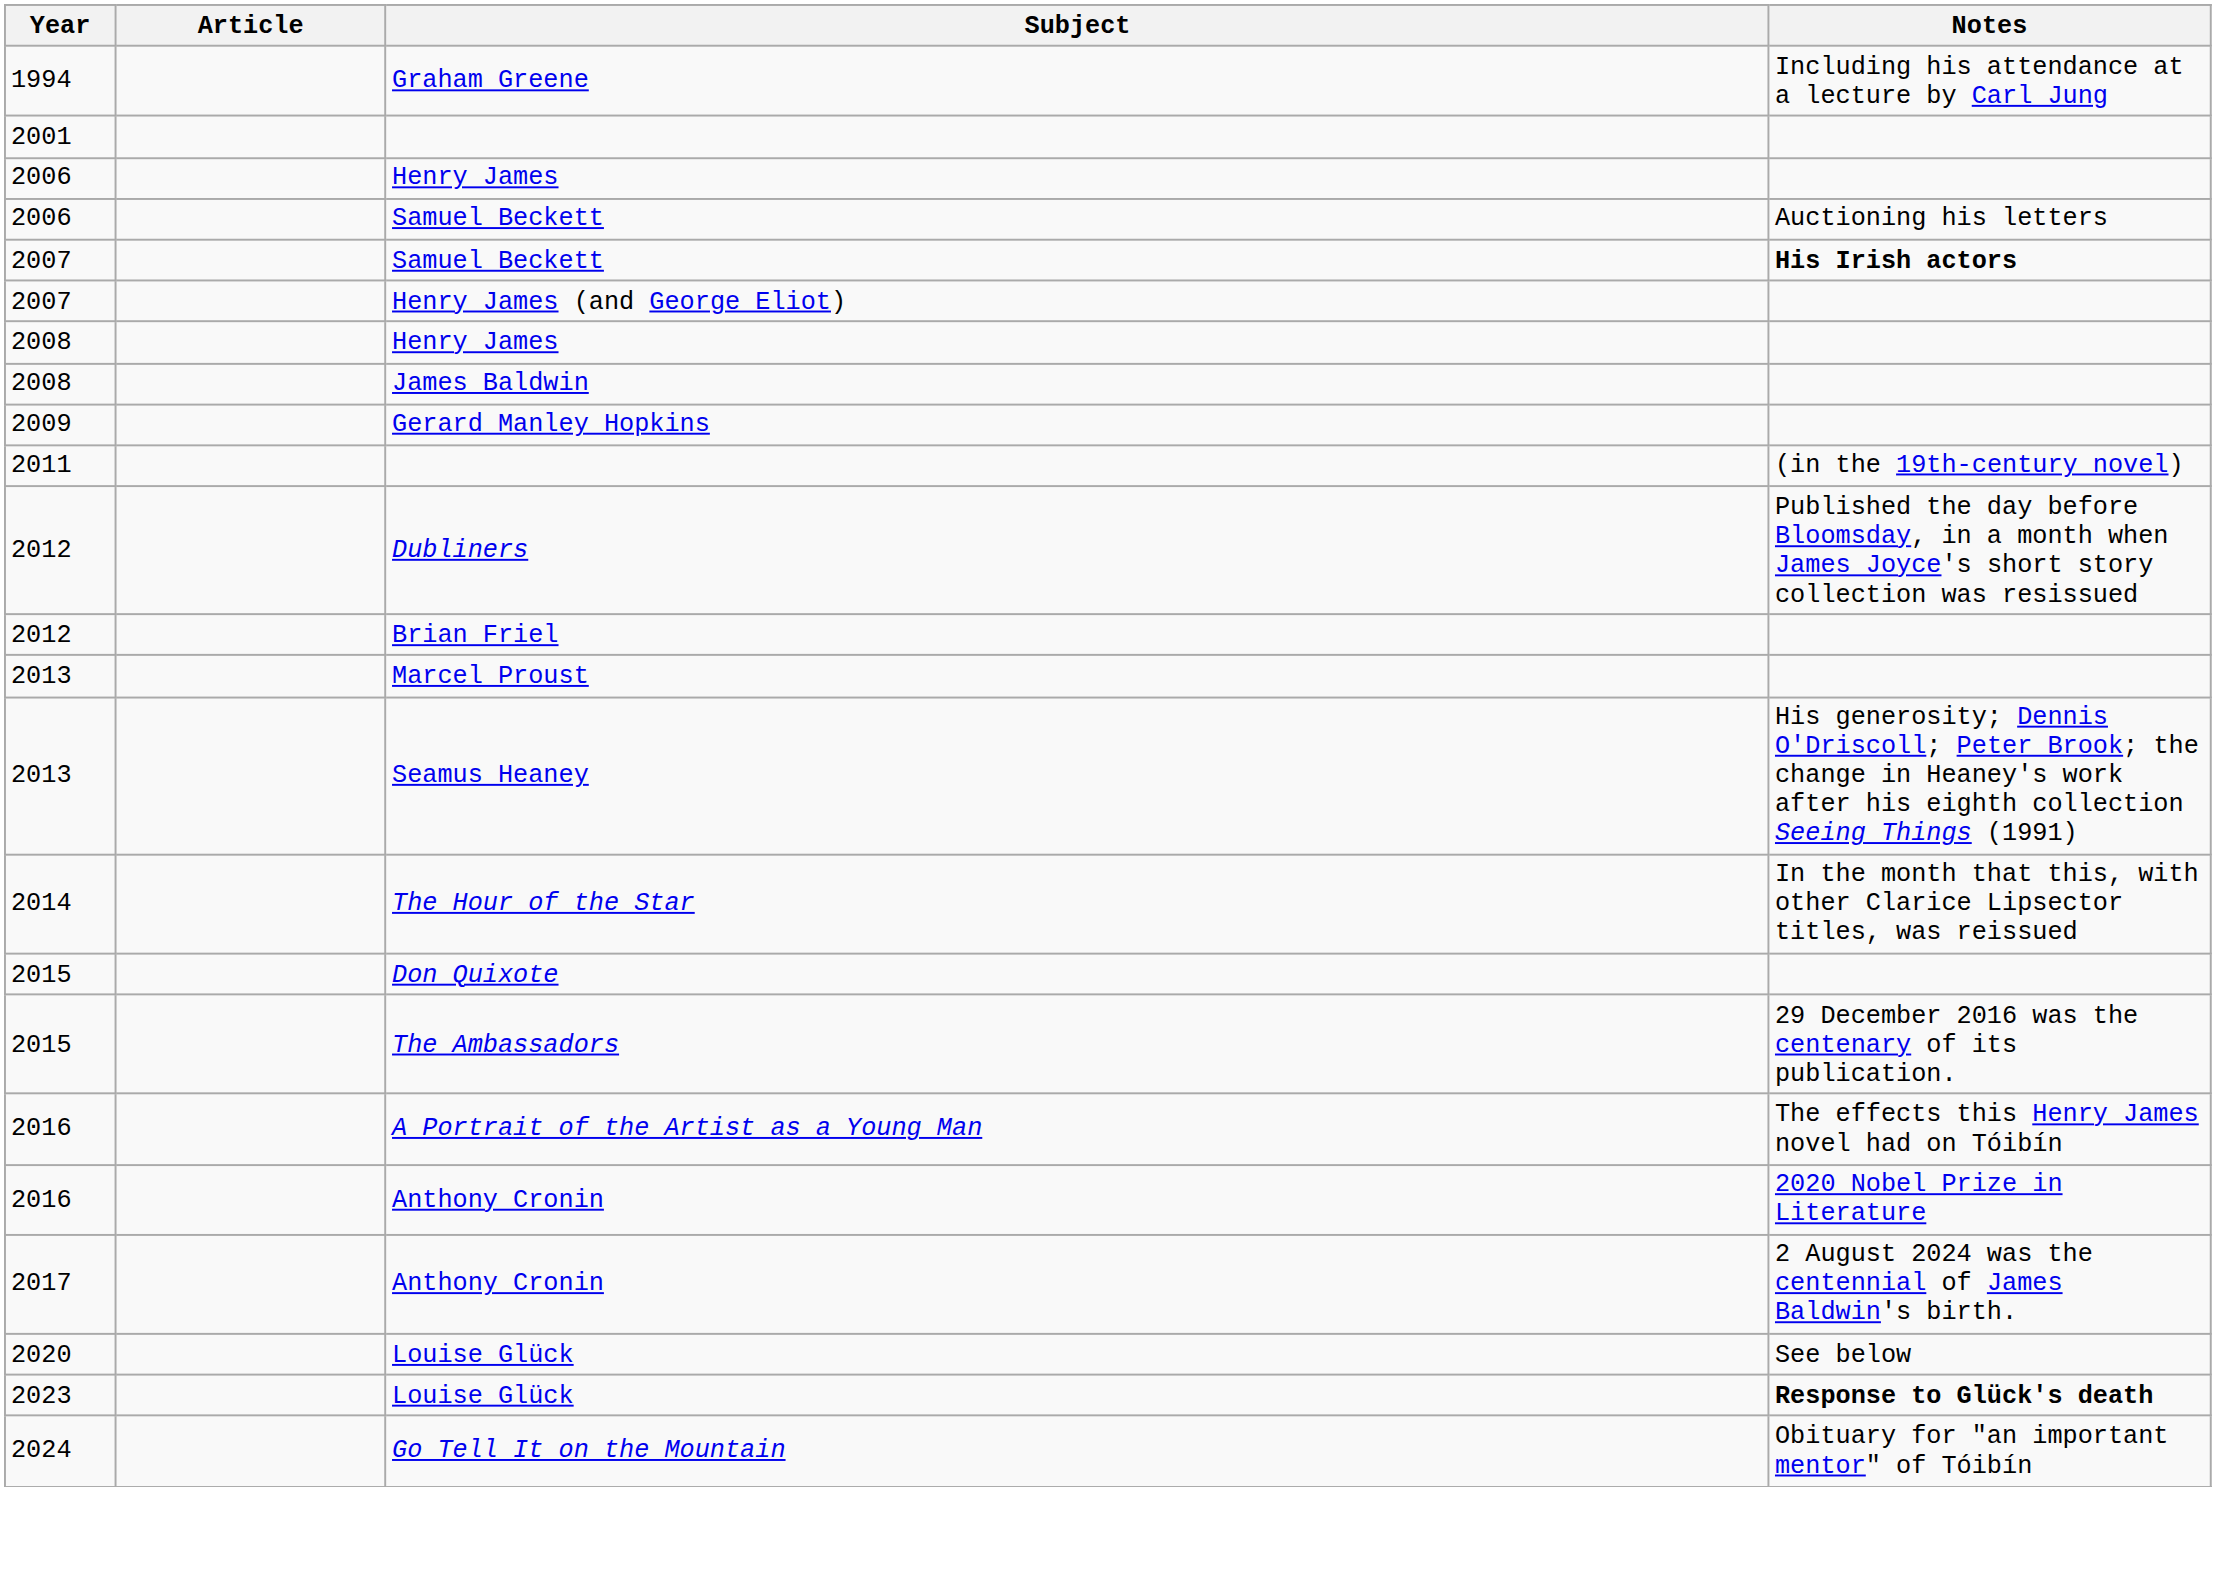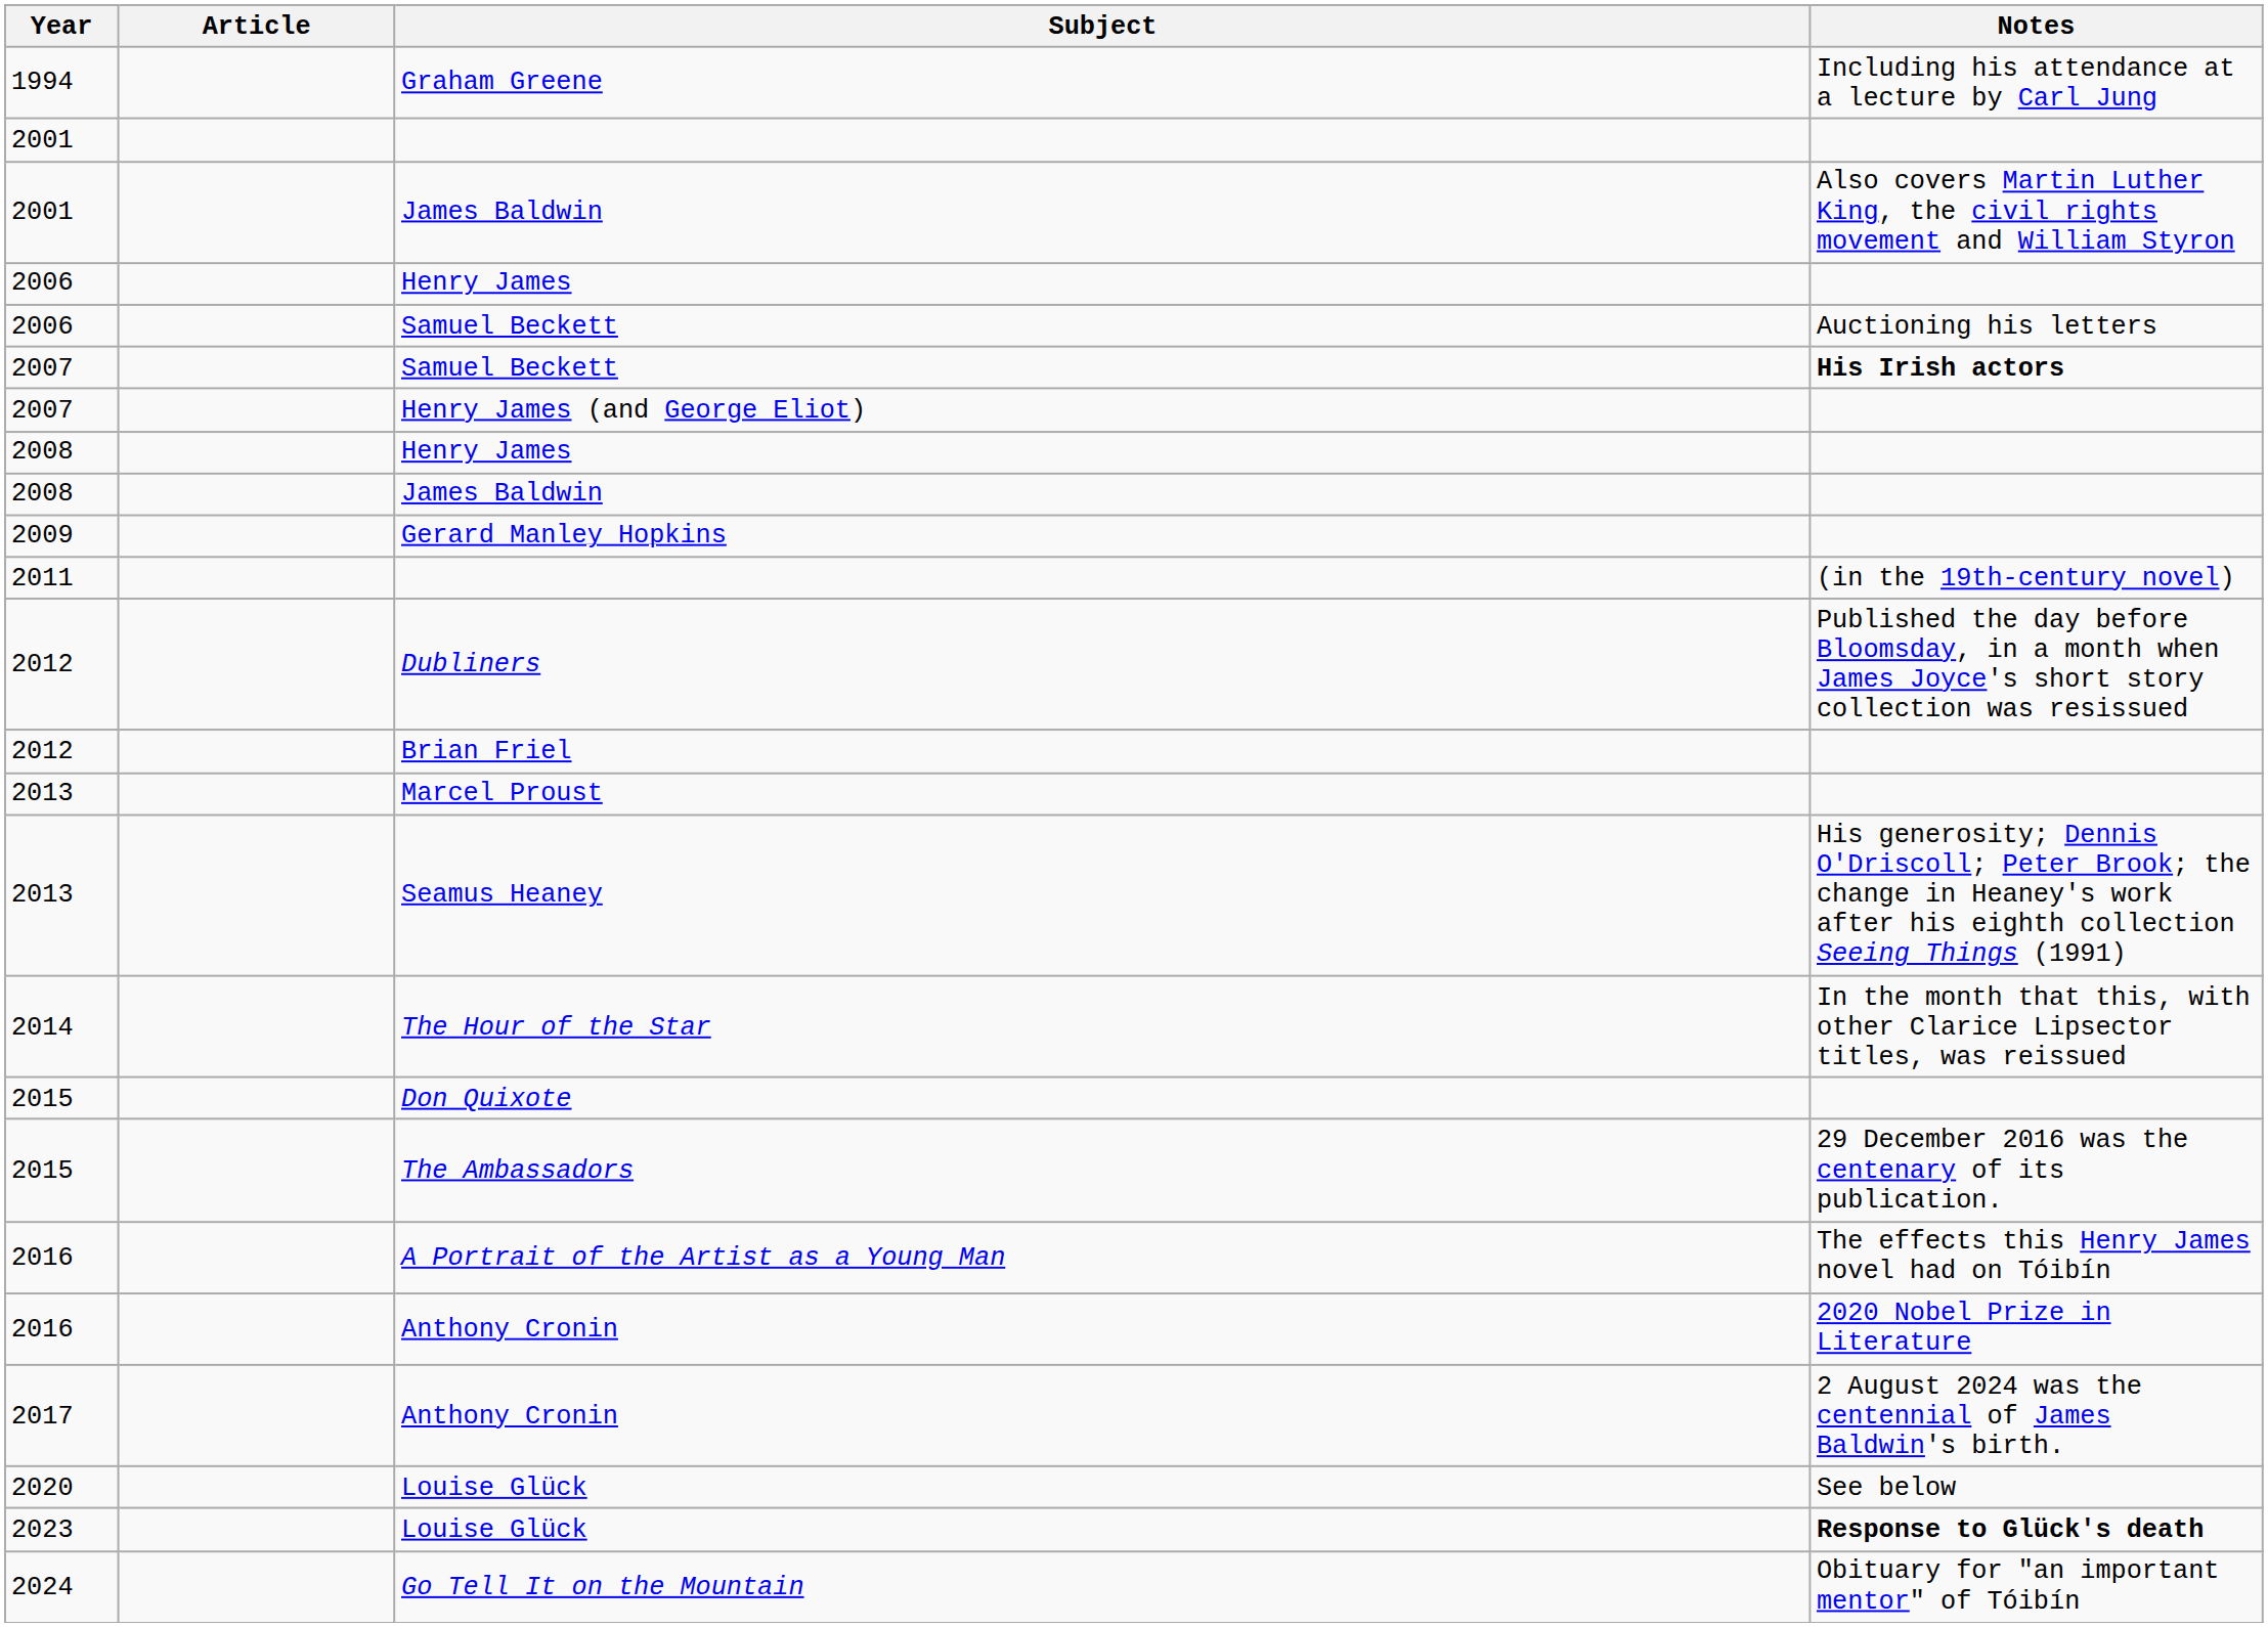 <table class="wikitable sortable" style="width:90%;">
 <tr>
 <th style="width:5%;">Year</th>
 <th class="unsortable">Article</th>
 <th class="unsortable">Subject</th>
 <th style="width:20%;" class="unsortable">Notes</th>
 </tr>
 <tr>
 <td>1994</td>
 <td></td>
 <td><a href='#'>Graham Greene</a></td>
 <td>Including his attendance at a lecture by <a href='#'>Carl Jung</a></td>
 </tr>
 <tr>
 <td>2001</td>
 <td></td>
 <td></td>
 <td></td>
+</tr>
+<tr>
+<td>2001</td>
+<td></td>
+<td><a href='#'>James Baldwin</a></td>
+<td>Also covers <a href='#'>Martin Luther King</a>, the <a href='#'>civil rights movement</a> and <a href='#'>William Styron</a></td>
 </tr>
 <tr>
 <td>2006</td>
 <td></td>
 <td><a href='#'>Henry James</a></td>
 <td></td>
 </tr>
 <tr>
 <td>2006</td>
 <td></td>
 <td><a href='#'>Samuel Beckett</a></td>
 <td>Auctioning his letters</td>
 </tr>
 <tr>
 <td>2007</td>
 <td></td>
 <td><a href='#'>Samuel Beckett</a></td>
 <td><strong>His Irish actors</strong></td>
 </tr>
 <tr>
 <td>2007</td>
 <td></td>
 <td><a href='#'>Henry James</a> (and <a href='#'>George Eliot</a>)</td>
 <td></td>
 </tr>
 <tr>
 <td>2008</td>
 <td></td>
 <td><a href='#'>Henry James</a></td>
 <td></td>
 </tr>
 <tr>
 <td>2008</td>
 <td></td>
 <td><a href='#'>James Baldwin</a></td>
 <td></td>
 </tr>
 <tr>
 <td>2009</td>
 <td></td>
 <td><a href='#'>Gerard Manley Hopkins</a></td>
 <td></td>
 </tr>
 <tr>
 <td>2011</td>
 <td></td>
 <td></td>
 <td>(in the <a href='#'>19th-century novel</a>)</td>
 </tr>
 <tr>
 <td>2012</td>
 <td></td>
 <td><em><a href='#'>Dubliners</a></em></td>
 <td>Published the day before <a href='#'>Bloomsday</a>, in a month when <a href='#'>James Joyce</a>'s short story collection was resissued</td>
 </tr>
 <tr>
 <td>2012</td>
 <td></td>
 <td><a href='#'>Brian Friel</a></td>
 <td></td>
 </tr>
 <tr>
 <td>2013</td>
 <td></td>
 <td><a href='#'>Marcel Proust</a></td>
 <td></td>
 </tr>
 <tr>
 <td>2013</td>
 <td></td>
 <td><a href='#'>Seamus Heaney</a></td>
 <td>His generosity; <a href='#'>Dennis O'Driscoll</a>; <a href='#'>Peter Brook</a>; the change in Heaney's work after his eighth collection <em><a href='#'>Seeing Things</a></em> (1991)</td>
 </tr>
 <tr>
 <td>2014</td>
 <td></td>
 <td><em><a href='#'>The Hour of the Star</a></em></td>
 <td>In the month that this, with other Clarice Lipsector titles, was reissued</td>
 </tr>
 <tr>
 <td>2015</td>
 <td></td>
 <td><em><a href='#'>Don Quixote</a></em></td>
 <td></td>
 </tr>
 <tr>
 <td>2015</td>
 <td></td>
 <td><em><a href='#'>The Ambassadors</a></em></td>
 <td>29 December 2016 was the <a href='#'>centenary</a> of its publication.</td>
 </tr>
 <tr>
 <td>2016</td>
 <td></td>
 <td><em><a href='#'>A Portrait of the Artist as a Young Man</a></em></td>
 <td>The effects this <a href='#'>Henry James</a> novel had on Tóibín</td>
 </tr>
 <tr>
 <td>2016</td>
 <td></td>
 <td><a href='#'>Anthony Cronin</a></td>
 <td><a href='#'>2020 Nobel Prize in Literature</a></td>
 </tr>
 <tr>
 <td>2017</td>
 <td></td>
 <td><a href='#'>Anthony Cronin</a></td>
 <td>2 August 2024 was the <a href='#'>centennial</a> of <a href='#'>James Baldwin</a>'s birth.</td>
 </tr>
 <tr>
 <td>2020</td>
 <td></td>
 <td><a href='#'>Louise Glück</a></td>
 <td>See below</td>
 </tr>
 <tr>
 <td>2023</td>
 <td></td>
 <td><a href='#'>Louise Glück</a></td>
 <td><strong>Response to Glück's death</strong></td>
 </tr>
 <tr>
 <td>2024</td>
 <td></td>
 <td><em><a href='#'>Go Tell It on the Mountain</a></em></td>
 <td>Obituary for "an important <a href='#'>mentor</a>" of Tóibín</td>
 </tr>
 <tr>
 </tr>
 </table>
